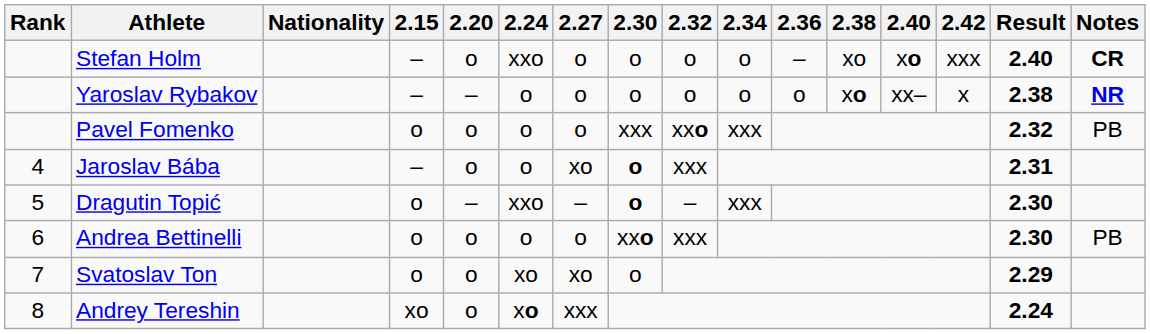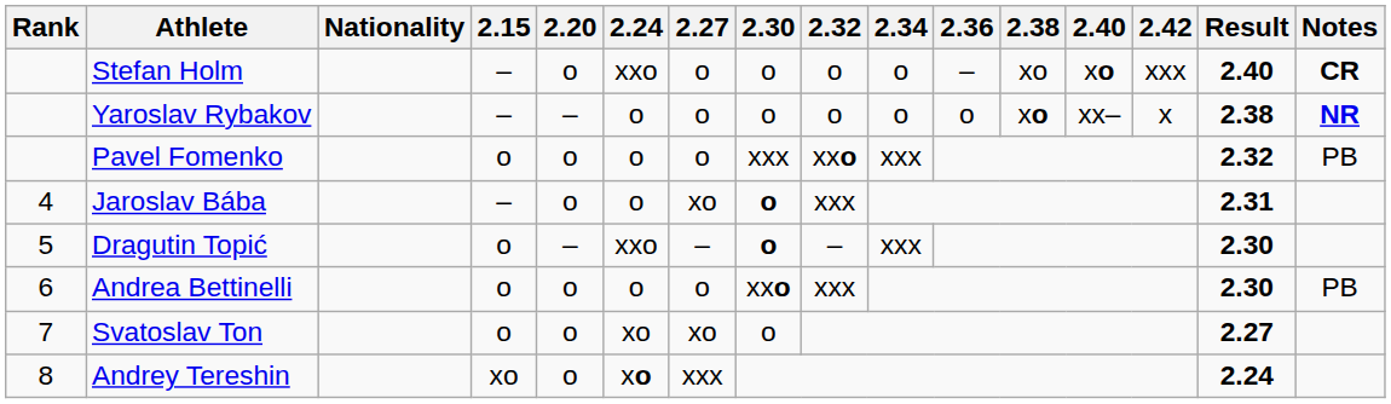 <table class="wikitable" style="text-align:center">
 <tr>
 <th>Rank</th>
 <th>Athlete</th>
 <th>Nationality</th>
 <th>2.15</th>
 <th>2.20</th>
 <th>2.24</th>
 <th>2.27</th>
 <th>2.30</th>
 <th>2.32</th>
 <th>2.34</th>
 <th>2.36</th>
 <th>2.38</th>
 <th>2.40</th>
 <th>2.42</th>
 <th>Result</th>
 <th>Notes</th>
 </tr>
 <tr>
 <td></td>
 <td align="left"><a href='#'>Stefan Holm</a></td>
 <td align=left></td>
 <td>–</td>
 <td>o</td>
 <td>xxo</td>
 <td>o</td>
 <td>o</td>
 <td>o</td>
 <td>o</td>
 <td>–</td>
 <td>xo</td>
 <td>x<strong>o</strong></td>
 <td>xxx</td>
 <td><strong>2.40</strong></td>
 <td><strong>CR</strong></td>
 </tr>
 <tr>
 <td></td>
 <td align="left"><a href='#'>Yaroslav Rybakov</a></td>
 <td align=left></td>
 <td>–</td>
 <td>–</td>
 <td>o</td>
 <td>o</td>
 <td>o</td>
 <td>o</td>
 <td>o</td>
 <td>o</td>
 <td>x<strong>o</strong></td>
 <td>xx–</td>
 <td>x</td>
 <td><strong>2.38</strong></td>
 <td><strong><a href='#'>NR</a></strong></td>
 </tr>
 <tr>
 <td></td>
 <td align="left"><a href='#'>Pavel Fomenko</a></td>
 <td align=left></td>
 <td>o</td>
 <td>o</td>
 <td>o</td>
 <td>o</td>
 <td>xxx</td>
 <td>xx<strong>o</strong></td>
 <td>xxx</td>
 <td colspan=4></td>
 <td><strong>2.32</strong></td>
 <td>PB</td>
 </tr>
 <tr>
 <td>4</td>
 <td align="left"><a href='#'>Jaroslav Bába</a></td>
 <td align=left></td>
 <td>–</td>
 <td>o</td>
 <td>o</td>
 <td>xo</td>
 <td><strong>o</strong></td>
 <td>xxx</td>
 <td colspan=5></td>
 <td><strong>2.31</strong></td>
 <td></td>
 </tr>
 <tr>
 <td>5</td>
 <td align="left"><a href='#'>Dragutin Topić</a></td>
 <td align=left></td>
 <td>o</td>
 <td>–</td>
 <td>xxo</td>
 <td>–</td>
 <td><strong>o</strong></td>
 <td>–</td>
 <td>xxx</td>
 <td colspan=4></td>
 <td><strong>2.30</strong></td>
 <td></td>
 </tr>
 <tr>
 <td>6</td>
 <td align="left"><a href='#'>Andrea Bettinelli</a></td>
 <td align=left></td>
 <td>o</td>
 <td>o</td>
 <td>o</td>
 <td>o</td>
 <td>xx<strong>o</strong></td>
 <td>xxx</td>
 <td colspan=5></td>
 <td><strong>2.30</strong></td>
 <td>PB</td>
 </tr>
 <tr>
 <td>7</td>
 <td align="left"><a href='#'>Svatoslav Ton</a></td>
 <td align=left></td>
 <td>o</td>
 <td>o</td>
 <td>xo</td>
 <td>xo</td>
 <td>o</td>
 <td colspan=6></td>
-<td><strong>2.29</strong></td>
+<td><strong>2.27</strong></td>
 <td></td>
 </tr>
 <tr>
 <td>8</td>
 <td align="left"><a href='#'>Andrey Tereshin</a></td>
 <td align=left></td>
 <td>xo</td>
 <td>o</td>
 <td>x<strong>o</strong></td>
 <td>xxx</td>
 <td colspan=7></td>
 <td><strong>2.24</strong></td>
 <td></td>
 </tr>
 </table>
